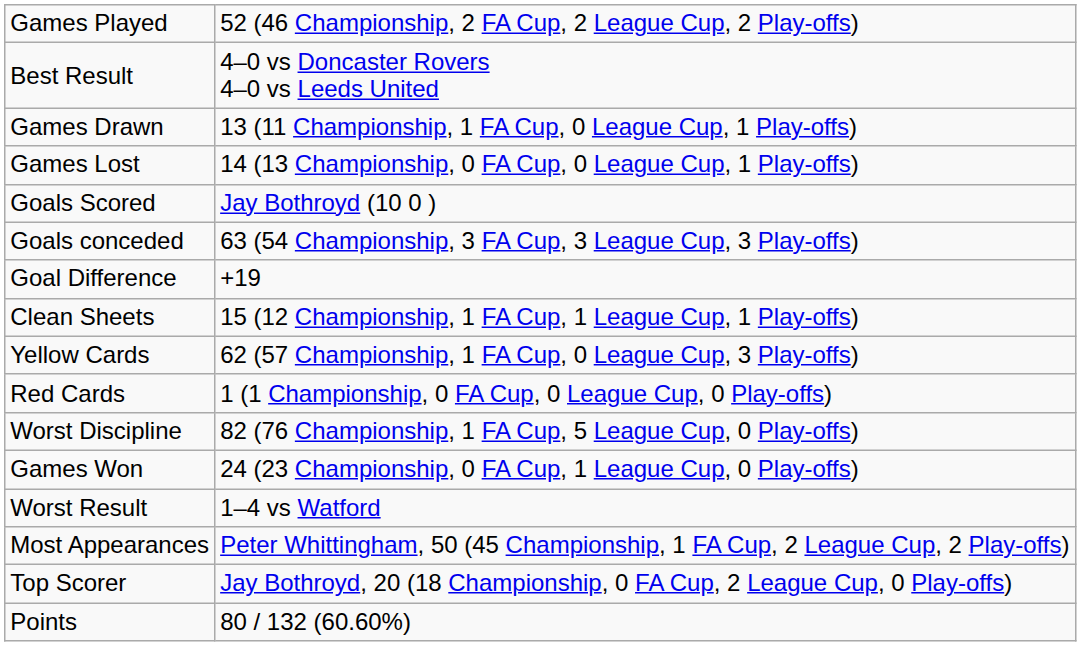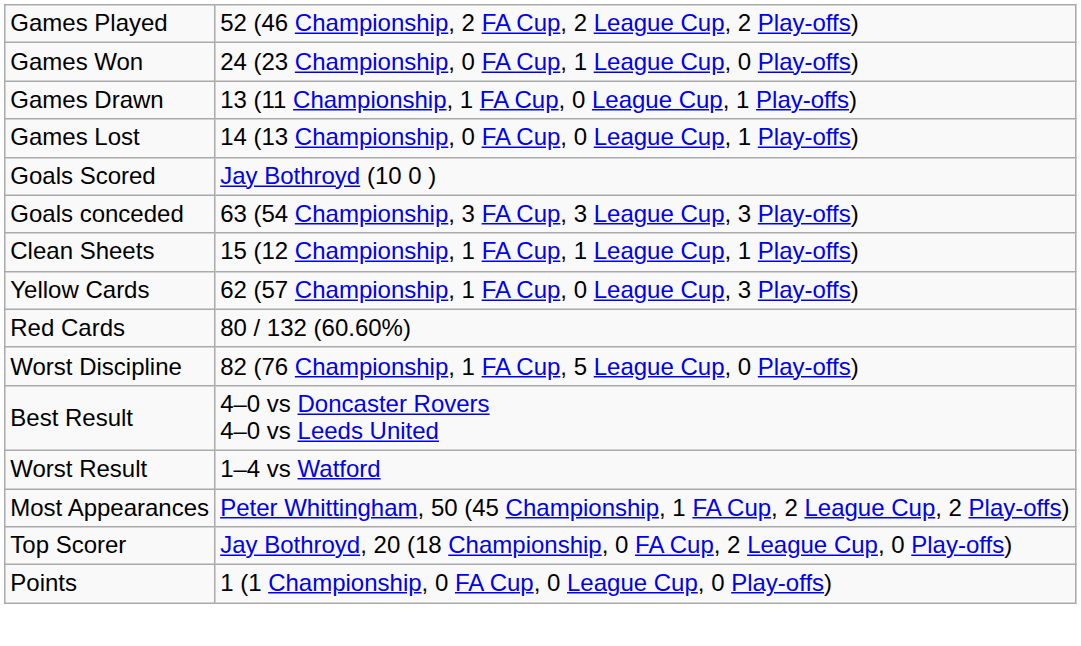 <table class="wikitable">
 <tr>
 <td>Games Played</td>
 <td>52 (46 <a href='#'>Championship</a>, 2 <a href='#'>FA Cup</a>, 2 <a href='#'>League Cup</a>, 2 <a href='#'>Play-offs</a>)</td>
 </tr>
 <tr>
-<td>Best Result</td>
-<td>4–0 vs <a href='#'>Doncaster Rovers</a><br>4–0 vs <a href='#'>Leeds United</a></td>
+<td>Games Won</td>
+<td>24 (23 <a href='#'>Championship</a>, 0 <a href='#'>FA Cup</a>, 1 <a href='#'>League Cup</a>, 0 <a href='#'>Play-offs</a>)</td>
 </tr>
 <tr>
 <td>Games Drawn</td>
 <td>13 (11 <a href='#'>Championship</a>, 1 <a href='#'>FA Cup</a>, 0 <a href='#'>League Cup</a>, 1 <a href='#'>Play-offs</a>)</td>
 </tr>
 <tr>
 <td>Games Lost</td>
 <td>14 (13 <a href='#'>Championship</a>, 0 <a href='#'>FA Cup</a>, 0 <a href='#'>League Cup</a>, 1 <a href='#'>Play-offs</a>)</td>
 </tr>
 <tr>
 <td>Goals Scored</td>
 <td> <a href='#'>Jay Bothroyd</a> (10  0 )</td>
 </tr>
 <tr>
 <td>Goals conceded</td>
 <td>63 (54 <a href='#'>Championship</a>, 3 <a href='#'>FA Cup</a>, 3 <a href='#'>League Cup</a>, 3 <a href='#'>Play-offs</a>)</td>
 </tr>
 <tr>
-<td>Goal Difference</td>
-<td>+19</td>
-</tr>
-<tr>
 <td>Clean Sheets</td>
 <td>15 (12 <a href='#'>Championship</a>, 1 <a href='#'>FA Cup</a>, 1 <a href='#'>League Cup</a>, 1 <a href='#'>Play-offs</a>)</td>
 </tr>
 <tr>
 <td>Yellow Cards</td>
 <td>62 (57 <a href='#'>Championship</a>, 1 <a href='#'>FA Cup</a>, 0 <a href='#'>League Cup</a>, 3 <a href='#'>Play-offs</a>)</td>
 </tr>
 <tr>
 <td>Red Cards</td>
-<td>1 (1 <a href='#'>Championship</a>, 0 <a href='#'>FA Cup</a>, 0 <a href='#'>League Cup</a>, 0 <a href='#'>Play-offs</a>)</td>
+<td>80 / 132 (60.60%)</td>
 </tr>
 <tr>
 <td>Worst Discipline</td>
 <td>82 (76 <a href='#'>Championship</a>, 1 <a href='#'>FA Cup</a>, 5 <a href='#'>League Cup</a>, 0 <a href='#'>Play-offs</a>)</td>
 </tr>
 <tr>
-<td>Games Won</td>
-<td>24 (23 <a href='#'>Championship</a>, 0 <a href='#'>FA Cup</a>, 1 <a href='#'>League Cup</a>, 0 <a href='#'>Play-offs</a>)</td>
+<td>Best Result</td>
+<td>4–0 vs <a href='#'>Doncaster Rovers</a><br>4–0 vs <a href='#'>Leeds United</a></td>
 </tr>
 <tr>
 <td>Worst Result</td>
 <td>1–4 vs <a href='#'>Watford</a></td>
 </tr>
 <tr>
 <td>Most Appearances</td>
 <td> <a href='#'>Peter Whittingham</a>, 50 (45 <a href='#'>Championship</a>, 1 <a href='#'>FA Cup</a>, 2 <a href='#'>League Cup</a>, 2 <a href='#'>Play-offs</a>)</td>
 </tr>
 <tr>
 <td>Top Scorer</td>
 <td> <a href='#'>Jay Bothroyd</a>, 20 (18 <a href='#'>Championship</a>, 0 <a href='#'>FA Cup</a>, 2 <a href='#'>League Cup</a>, 0 <a href='#'>Play-offs</a>)</td>
 </tr>
 <tr>
 <td>Points</td>
-<td>80 / 132 (60.60%)</td>
+<td>1 (1 <a href='#'>Championship</a>, 0 <a href='#'>FA Cup</a>, 0 <a href='#'>League Cup</a>, 0 <a href='#'>Play-offs</a>)</td>
 </tr>
 </table>
